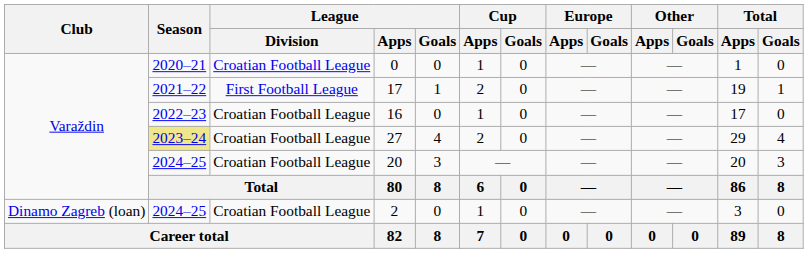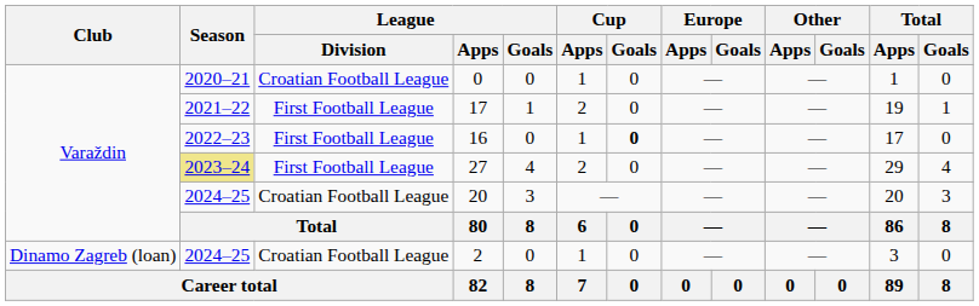 <table class="wikitable" style="text-align:center">
 <tr>
 <th rowspan="2">Club</th>
 <th rowspan="2">Season</th>
 <th colspan="3">League</th>
 <th colspan="2">Cup</th>
 <th colspan="2">Europe</th>
 <th colspan="2">Other</th>
 <th colspan="2">Total</th>
 </tr>
 <tr>
 <th>Division</th>
 <th>Apps</th>
 <th>Goals</th>
 <th>Apps</th>
 <th>Goals</th>
 <th>Apps</th>
 <th>Goals</th>
 <th>Apps</th>
 <th>Goals</th>
 <th>Apps</th>
 <th>Goals</th>
 </tr>
 <tr>
 <td rowspan="6"><a href='#'>Varaždin</a></td>
 <td><a href='#'>2020–21</a></td>
 <td><a href='#'>Croatian Football League</a></td>
 <td>0</td>
 <td>0</td>
 <td>1</td>
 <td>0</td>
 <td colspan="2">—</td>
 <td colspan="2">—</td>
 <td>1</td>
 <td>0</td>
 </tr>
 <tr>
 <td><a href='#'>2021–22</a></td>
 <td><a href='#'>First Football League</a></td>
 <td>17</td>
 <td>1</td>
 <td>2</td>
 <td>0</td>
 <td colspan="2">—</td>
 <td colspan="2">—</td>
 <td>19</td>
 <td>1</td>
 </tr>
 <tr>
 <td><a href='#'>2022–23</a></td>
-<td>Croatian Football League</td>
+<td><a href='#'>First Football League</a></td>
 <td>16</td>
 <td>0</td>
 <td>1</td>
-<td>0</td>
+<td><strong>0</strong></td>
 <td colspan="2">—</td>
 <td colspan="2">—</td>
 <td>17</td>
 <td>0</td>
 </tr>
 <tr>
 <td style="background: khaki;"><a href='#'>2023–24</a></td>
-<td>Croatian Football League</td>
+<td><a href='#'>First Football League</a></td>
 <td>27</td>
 <td>4</td>
 <td>2</td>
 <td>0</td>
 <td colspan="2">—</td>
 <td colspan="2">—</td>
 <td>29</td>
 <td>4</td>
 </tr>
 <tr>
 <td><a href='#'>2024–25</a></td>
 <td>Croatian Football League</td>
 <td>20</td>
 <td>3</td>
 <td colspan="2">—</td>
 <td colspan="2">—</td>
 <td colspan="2">—</td>
 <td>20</td>
 <td>3</td>
 </tr>
 <tr>
 <th colspan="2">Total</th>
 <th>80</th>
 <th>8</th>
 <th>6</th>
 <th>0</th>
 <th colspan="2">—</th>
 <th colspan="2">—</th>
 <th>86</th>
 <th>8</th>
 </tr>
 <tr>
 <td><a href='#'>Dinamo Zagreb</a> (loan)</td>
 <td><a href='#'>2024–25</a></td>
 <td>Croatian Football League</td>
 <td>2</td>
 <td>0</td>
 <td>1</td>
 <td>0</td>
 <td colspan="2">—</td>
 <td colspan="2">—</td>
 <td>3</td>
 <td>0</td>
 </tr>
 <tr>
 <th colspan="3">Career total</th>
 <th>82</th>
 <th>8</th>
 <th>7</th>
 <th>0</th>
 <th>0</th>
 <th>0</th>
 <th>0</th>
 <th>0</th>
 <th>89</th>
 <th>8</th>
 </tr>
 </table>
